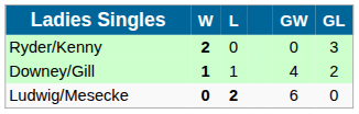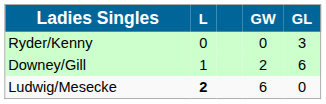 <table align=center cellpadding="3" cellspacing="0" style="background: #f9f9f9; border: 1px #aaa solid; border-collapse: collapse; font-size: 95%;" width=330>
 <tr bgcolor=#006699 style="color:white;">
 <th width=34% style=font-size:120%><strong>Ladies Singles</strong></th>
-<th width=5%>W</th>
 <th width=5%>L</th>
 <th width=5%></th>
 <th width=5%>GW</th>
 <th width=5%>GL</th>
 </tr>
 <tr align=center bgcolor=#ccffcc>
 <td align=left> Ryder/Kenny</td>
-<td><strong>2</strong></td>
 <td>0</td>
 <td></td>
 <td>0</td>
 <td>3</td>
 </tr>
 <tr align=center bgcolor=#ccffcc>
 <td align=left> Downey/Gill</td>
-<td><strong>1</strong></td>
 <td>1</td>
 <td></td>
-<td>4</td>
 <td>2</td>
+<td>6</td>
 </tr>
 <tr align=center>
 <td align=left> Ludwig/Mesecke</td>
-<td><strong>0</strong></td>
 <td><strong>2</strong></td>
 <td></td>
 <td>6</td>
 <td>0</td>
 </tr>
 </table>
